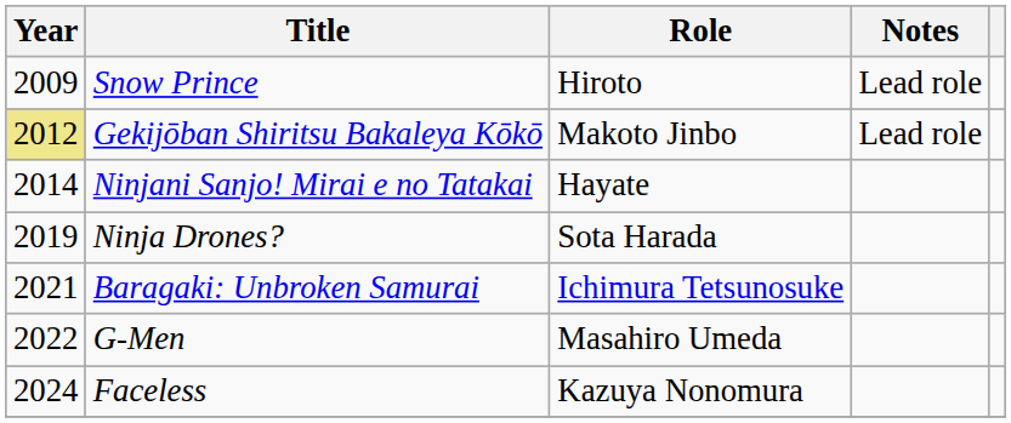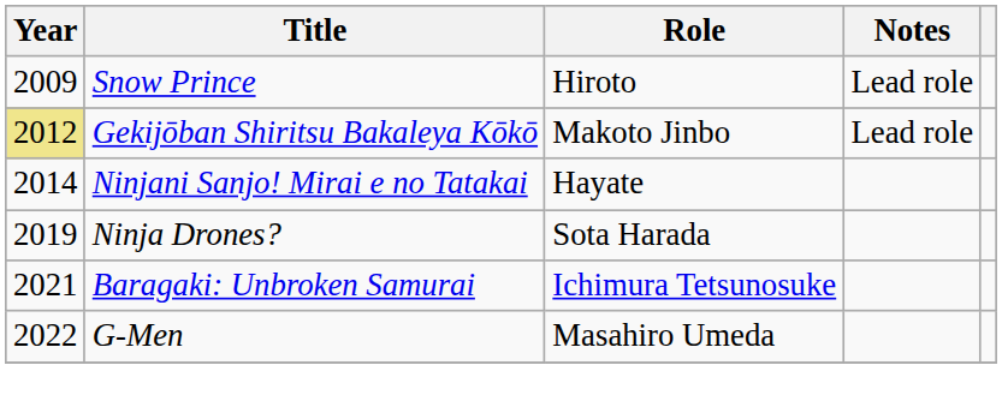 <table class="wikitable">
 <tr>
 <th>Year</th>
 <th>Title</th>
 <th>Role</th>
 <th>Notes</th>
 <th></th>
 </tr>
 <tr>
 <td>2009</td>
 <td><em><a href='#'>Snow Prince</a></em></td>
 <td>Hiroto</td>
 <td>Lead role</td>
 <td></td>
 </tr>
 <tr>
 <td style="background: khaki;">2012</td>
 <td><em><a href='#'>Gekijōban Shiritsu Bakaleya Kōkō</a></em></td>
 <td>Makoto Jinbo</td>
 <td>Lead role</td>
 <td></td>
 </tr>
 <tr>
 <td>2014</td>
 <td><em><a href='#'>Ninjani Sanjo! Mirai e no Tatakai</a></em></td>
 <td>Hayate</td>
 <td></td>
 <td></td>
 </tr>
 <tr>
 <td>2019</td>
 <td><em>Ninja Drones?</em></td>
 <td>Sota Harada</td>
 <td></td>
 <td></td>
 </tr>
 <tr>
 <td>2021</td>
 <td><em><a href='#'>Baragaki: Unbroken Samurai</a></em></td>
 <td><a href='#'>Ichimura Tetsunosuke</a></td>
 <td></td>
 <td></td>
 </tr>
 <tr>
 <td>2022</td>
 <td><em>G-Men</em></td>
 <td>Masahiro Umeda</td>
 <td></td>
 <td></td>
 </tr>
 <tr>
-<td>2024</td>
-<td><em>Faceless</em></td>
-<td>Kazuya Nonomura</td>
-<td></td>
-<td></td>
-</tr>
-<tr>
 </tr>
 </table>
